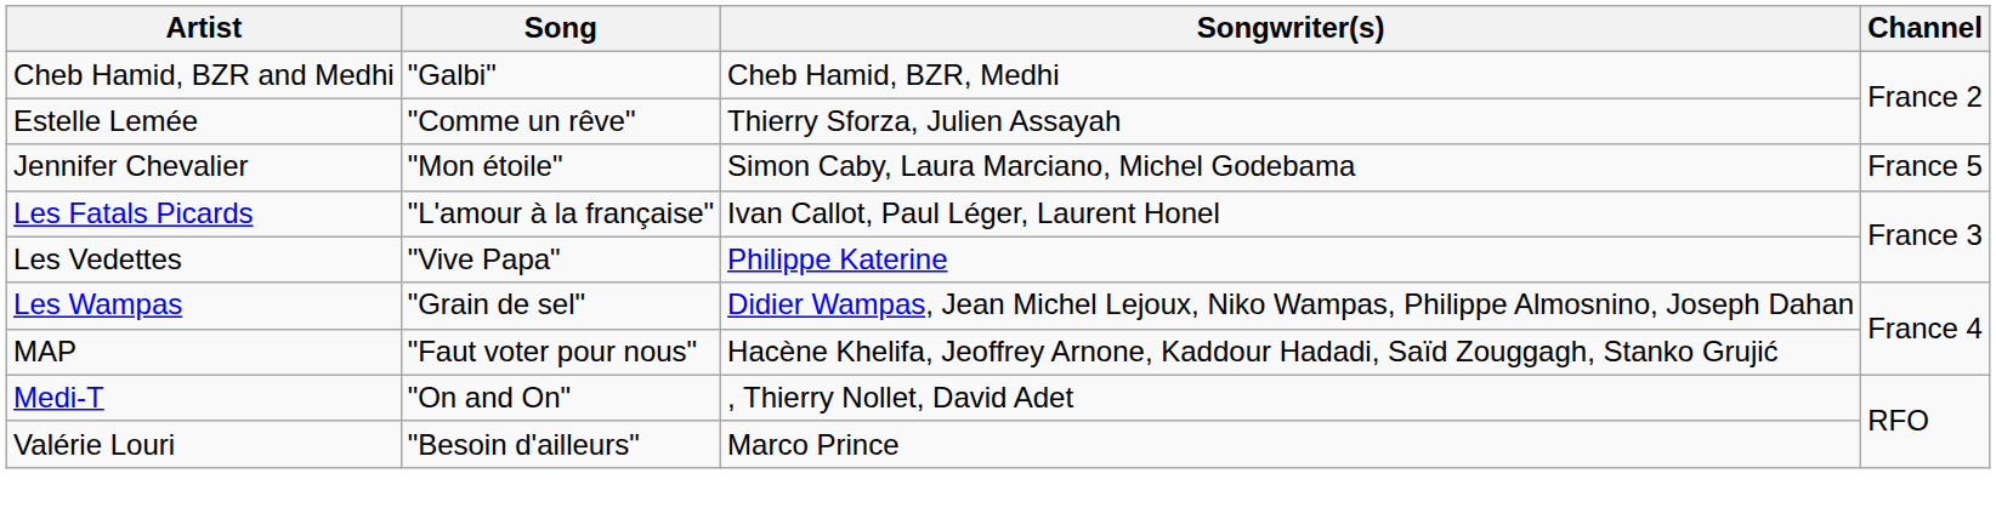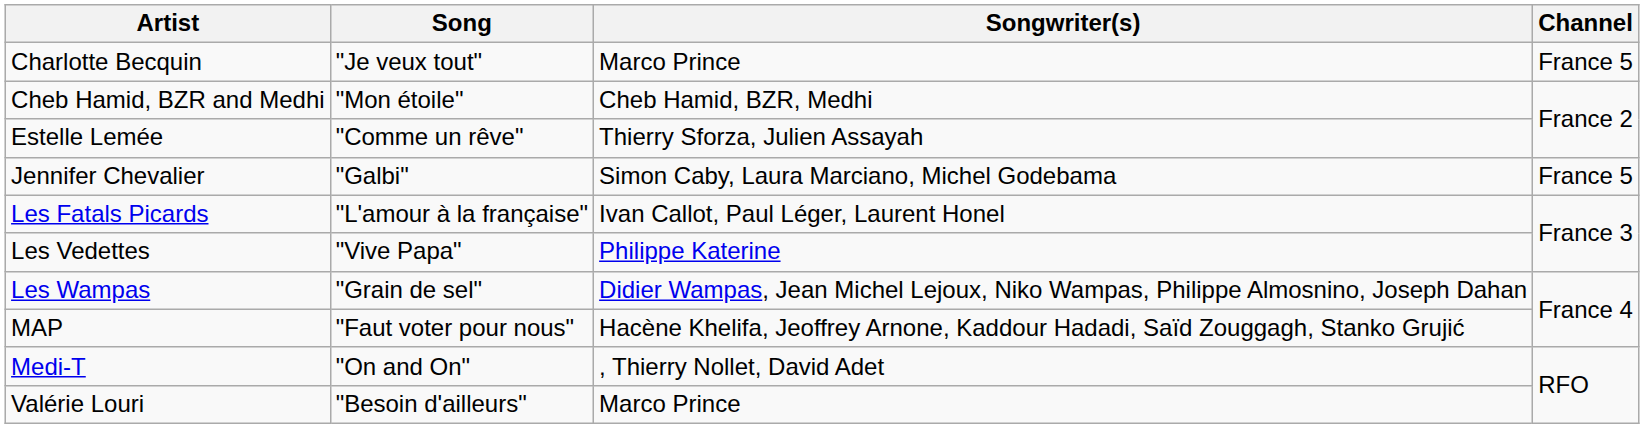 <table class="sortable wikitable" style="margin: 1em auto 1em auto;">
 <tr>
 <th>Artist</th>
 <th>Song</th>
 <th>Songwriter(s)</th>
 <th>Channel</th>
 </tr>
 <tr>
+<td>Charlotte Becquin</td>
+<td>"Je veux tout"</td>
+<td>Marco Prince</td>
+<td>France 5</td>
+</tr>
+<tr>
 <td>Cheb Hamid, BZR and Medhi</td>
-<td>"Galbi" </td>
+<td>"Mon étoile"</td>
 <td>Cheb Hamid, BZR, Medhi</td>
 <td rowspan="2">France 2</td>
 </tr>
 <tr>
 <td>Estelle Lemée</td>
 <td>"Comme un rêve"</td>
 <td>Thierry Sforza, Julien Assayah</td>
 </tr>
 <tr>
 <td>Jennifer Chevalier</td>
-<td>"Mon étoile"</td>
+<td>"Galbi" </td>
 <td>Simon Caby, Laura Marciano, Michel Godebama</td>
 <td>France 5</td>
 </tr>
 <tr>
 <td><a href='#'>Les Fatals Picards</a></td>
 <td>"L'amour à la française"</td>
 <td>Ivan Callot, Paul Léger, Laurent Honel</td>
 <td rowspan="2">France 3</td>
 </tr>
 <tr>
 <td>Les Vedettes</td>
 <td>"Vive Papa"</td>
 <td><a href='#'>Philippe Katerine</a></td>
 </tr>
 <tr>
 <td><a href='#'>Les Wampas</a></td>
 <td>"Grain de sel"</td>
 <td><a href='#'>Didier Wampas</a>, Jean Michel Lejoux, Niko Wampas, Philippe Almosnino, Joseph Dahan</td>
 <td rowspan="2">France 4</td>
 </tr>
 <tr>
 <td>MAP</td>
 <td>"Faut voter pour nous"</td>
 <td>Hacène Khelifa, Jeoffrey Arnone, Kaddour Hadadi, Saïd Zouggagh, Stanko Grujić</td>
 </tr>
 <tr>
 <td><a href='#'>Medi-T</a></td>
 <td>"On and On"</td>
 <td>, Thierry Nollet, David Adet</td>
 <td rowspan="2">RFO</td>
 </tr>
 <tr>
 <td>Valérie Louri</td>
 <td>"Besoin d'ailleurs"</td>
 <td>Marco Prince</td>
 </tr>
 </table>
